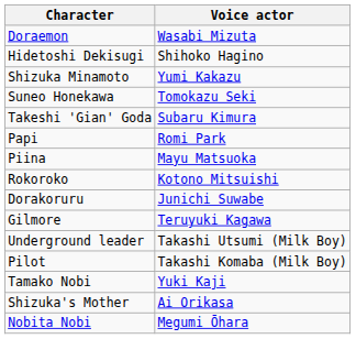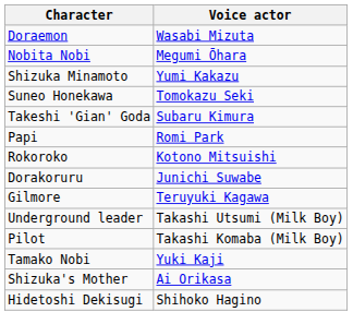 <table class="wikitable">
 <tr>
 <th>Character</th>
 <th>Voice actor</th>
 </tr>
 <tr>
 <td><a href='#'>Doraemon</a></td>
 <td><a href='#'>Wasabi Mizuta</a></td>
 </tr>
 <tr>
-<td>Hidetoshi Dekisugi</td>
-<td>Shihoko Hagino</td>
+<td><a href='#'>Nobita Nobi</a></td>
+<td><a href='#'>Megumi Ōhara</a></td>
 </tr>
 <tr>
 <td>Shizuka Minamoto</td>
 <td><a href='#'>Yumi Kakazu</a></td>
 </tr>
 <tr>
 <td>Suneo Honekawa</td>
 <td><a href='#'>Tomokazu Seki</a></td>
 </tr>
 <tr>
 <td>Takeshi 'Gian' Goda</td>
 <td><a href='#'>Subaru Kimura</a></td>
 </tr>
 <tr>
 <td>Papi</td>
 <td><a href='#'>Romi Park</a></td>
-</tr>
-<tr>
-<td>Piina</td>
-<td><a href='#'>Mayu Matsuoka</a></td>
 </tr>
 <tr>
 <td>Rokoroko</td>
 <td><a href='#'>Kotono Mitsuishi</a></td>
 </tr>
 <tr>
 <td>Dorakoruru</td>
 <td><a href='#'>Junichi Suwabe</a></td>
 </tr>
 <tr>
 <td>Gilmore</td>
 <td><a href='#'>Teruyuki Kagawa</a></td>
 </tr>
 <tr>
 <td>Underground leader</td>
 <td>Takashi Utsumi (Milk Boy)</td>
 </tr>
 <tr>
 <td>Pilot</td>
 <td>Takashi Komaba (Milk Boy)</td>
 </tr>
 <tr>
 <td>Tamako Nobi</td>
 <td><a href='#'>Yuki Kaji</a></td>
 </tr>
 <tr>
 <td>Shizuka's Mother</td>
 <td><a href='#'>Ai Orikasa</a></td>
 </tr>
 <tr>
-<td><a href='#'>Nobita Nobi</a></td>
-<td><a href='#'>Megumi Ōhara</a></td>
+<td>Hidetoshi Dekisugi</td>
+<td>Shihoko Hagino</td>
 </tr>
 </table>
